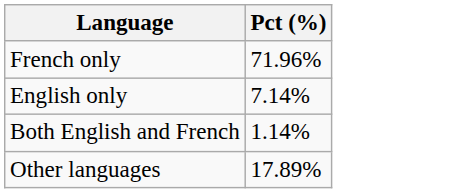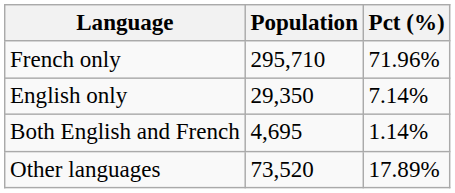 <table class="wikitable">
 <tr>
 <th>Language</th>
+<th>Population</th>
 <th>Pct (%)</th>
 </tr>
 <tr>
 <td>French only</td>
+<td>295,710</td>
 <td>71.96%</td>
 </tr>
 <tr>
 <td>English only</td>
+<td>29,350</td>
 <td>7.14%</td>
 </tr>
 <tr>
 <td>Both English and French</td>
+<td>4,695</td>
 <td>1.14%</td>
 </tr>
 <tr>
 <td>Other languages</td>
+<td>73,520</td>
 <td>17.89%</td>
 </tr>
 </table>
